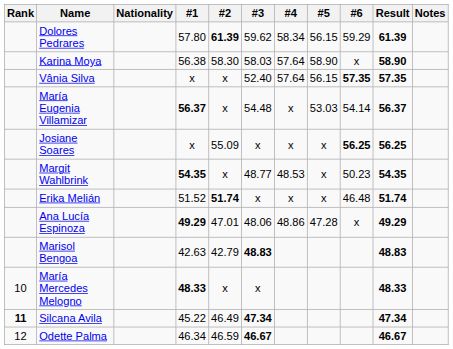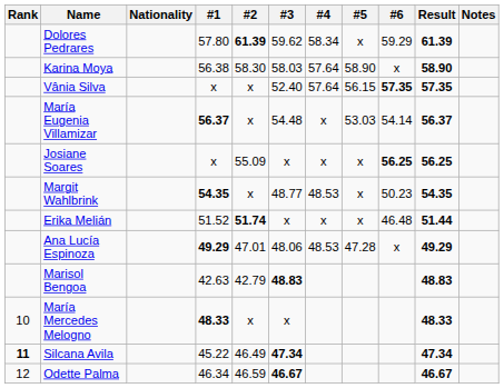 <table class="wikitable sortable" style="text-align:center;font-size:95%">
 <tr>
 <th>Rank</th>
 <th>Name</th>
 <th>Nationality</th>
 <th>#1</th>
 <th>#2</th>
 <th>#3</th>
 <th>#4</th>
 <th>#5</th>
 <th>#6</th>
 <th>Result</th>
 <th>Notes</th>
 </tr>
 <tr>
 <td></td>
 <td align=left><a href='#'>Dolores Pedrares</a></td>
 <td align=left></td>
 <td>57.80</td>
 <td><strong>61.39</strong></td>
 <td>59.62</td>
 <td>58.34</td>
-<td>56.15</td>
+<td>x</td>
 <td>59.29</td>
 <td><strong>61.39</strong></td>
 <td></td>
 </tr>
 <tr>
 <td></td>
 <td align=left><a href='#'>Karina Moya</a></td>
 <td align=left></td>
 <td>56.38</td>
 <td>58.30</td>
 <td>58.03</td>
 <td>57.64</td>
 <td>58.90</td>
 <td>x</td>
 <td><strong>58.90</strong></td>
 <td></td>
 </tr>
 <tr>
 <td></td>
 <td align=left><a href='#'>Vânia Silva</a></td>
 <td align=left></td>
 <td>x</td>
 <td>x</td>
 <td>52.40</td>
 <td>57.64</td>
 <td>56.15</td>
 <td><strong>57.35</strong></td>
 <td><strong>57.35</strong></td>
 <td></td>
 </tr>
 <tr>
 <td></td>
 <td align=left><a href='#'>María Eugenia Villamizar</a></td>
 <td align=left></td>
 <td><strong>56.37</strong></td>
 <td>x</td>
 <td>54.48</td>
 <td>x</td>
 <td>53.03</td>
 <td>54.14</td>
 <td><strong>56.37</strong></td>
 <td></td>
 </tr>
 <tr>
 <td></td>
 <td align=left><a href='#'>Josiane Soares</a></td>
 <td align=left></td>
 <td>x</td>
 <td>55.09</td>
 <td>x</td>
 <td>x</td>
 <td>x</td>
 <td><strong>56.25</strong></td>
 <td><strong>56.25</strong></td>
 <td></td>
 </tr>
 <tr>
 <td></td>
 <td align=left><a href='#'>Margit Wahlbrink</a></td>
 <td align=left></td>
 <td><strong>54.35</strong></td>
 <td>x</td>
 <td>48.77</td>
 <td>48.53</td>
 <td>x</td>
 <td>50.23</td>
 <td><strong>54.35</strong></td>
 <td></td>
 </tr>
 <tr>
 <td></td>
 <td align=left><a href='#'>Erika Melián</a></td>
 <td align=left></td>
 <td>51.52</td>
 <td><strong>51.74</strong></td>
 <td>x</td>
 <td>x</td>
 <td>x</td>
 <td>46.48</td>
-<td><strong>51.74</strong></td>
+<td><strong>51.44</strong></td>
 <td></td>
 </tr>
 <tr>
 <td></td>
 <td align=left><a href='#'>Ana Lucía Espinoza</a></td>
 <td align=left></td>
 <td><strong>49.29</strong></td>
 <td>47.01</td>
 <td>48.06</td>
-<td>48.86</td>
+<td>48.53</td>
 <td>47.28</td>
 <td>x</td>
 <td><strong>49.29</strong></td>
 <td></td>
 </tr>
 <tr>
 <td></td>
 <td align=left><a href='#'>Marisol Bengoa</a></td>
 <td align=left></td>
 <td>42.63</td>
 <td>42.79</td>
 <td><strong>48.83</strong></td>
 <td></td>
 <td></td>
 <td></td>
 <td><strong>48.83</strong></td>
 <td></td>
 </tr>
 <tr>
 <td>10</td>
 <td align=left><a href='#'>María Mercedes Melogno</a></td>
 <td align=left></td>
 <td><strong>48.33</strong></td>
 <td>x</td>
 <td>x</td>
 <td></td>
 <td></td>
 <td></td>
 <td><strong>48.33</strong></td>
 <td></td>
 </tr>
 <tr>
 <td><strong>11</strong></td>
 <td align=left><a href='#'>Silcana Avila</a></td>
 <td align=left></td>
 <td>45.22</td>
 <td>46.49</td>
 <td><strong>47.34</strong></td>
 <td></td>
 <td></td>
 <td></td>
 <td><strong>47.34</strong></td>
 <td></td>
 </tr>
 <tr>
 <td>12</td>
 <td align=left><a href='#'>Odette Palma</a></td>
 <td align=left></td>
 <td>46.34</td>
 <td>46.59</td>
 <td><strong>46.67</strong></td>
 <td></td>
 <td></td>
 <td></td>
 <td><strong>46.67</strong></td>
 <td></td>
 </tr>
 </table>
